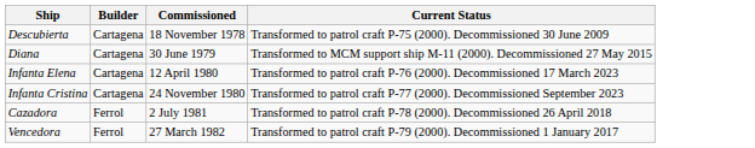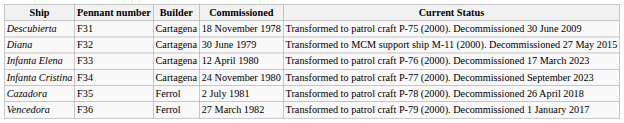 <table class="wikitable">
 <tr>
 <th>Ship</th>
+<th>Pennant number</th>
 <th>Builder</th>
 <th>Commissioned</th>
 <th>Current Status</th>
 </tr>
 <tr>
 <td><em>Descubierta</em></td>
+<td>F31</td>
 <td>Cartagena</td>
 <td>18 November 1978</td>
 <td>Transformed to patrol craft P-75 (2000). Decommissioned 30 June 2009</td>
 </tr>
 <tr>
 <td><em>Diana</em></td>
+<td>F32</td>
 <td>Cartagena</td>
 <td>30 June 1979</td>
 <td>Transformed to MCM support ship M-11 (2000). Decommissioned 27 May 2015</td>
 </tr>
 <tr>
 <td><em>Infanta Elena</em></td>
+<td>F33</td>
 <td>Cartagena</td>
 <td>12 April 1980</td>
 <td>Transformed to patrol craft P-76 (2000). Decommissioned 17 March 2023</td>
 </tr>
 <tr>
 <td><em>Infanta Cristina</em></td>
+<td>F34</td>
 <td>Cartagena</td>
 <td>24 November 1980</td>
 <td>Transformed to patrol craft P-77 (2000). Decommissioned September 2023</td>
 </tr>
 <tr>
 <td><em>Cazadora</em></td>
+<td>F35</td>
 <td>Ferrol</td>
 <td>2 July 1981</td>
 <td>Transformed to patrol craft P-78 (2000). Decommissioned 26 April 2018</td>
 </tr>
 <tr>
 <td><em>Vencedora</em></td>
+<td>F36</td>
 <td>Ferrol</td>
 <td>27 March 1982</td>
 <td>Transformed to patrol craft P-79 (2000). Decommissioned 1 January 2017</td>
 </tr>
 </table>
